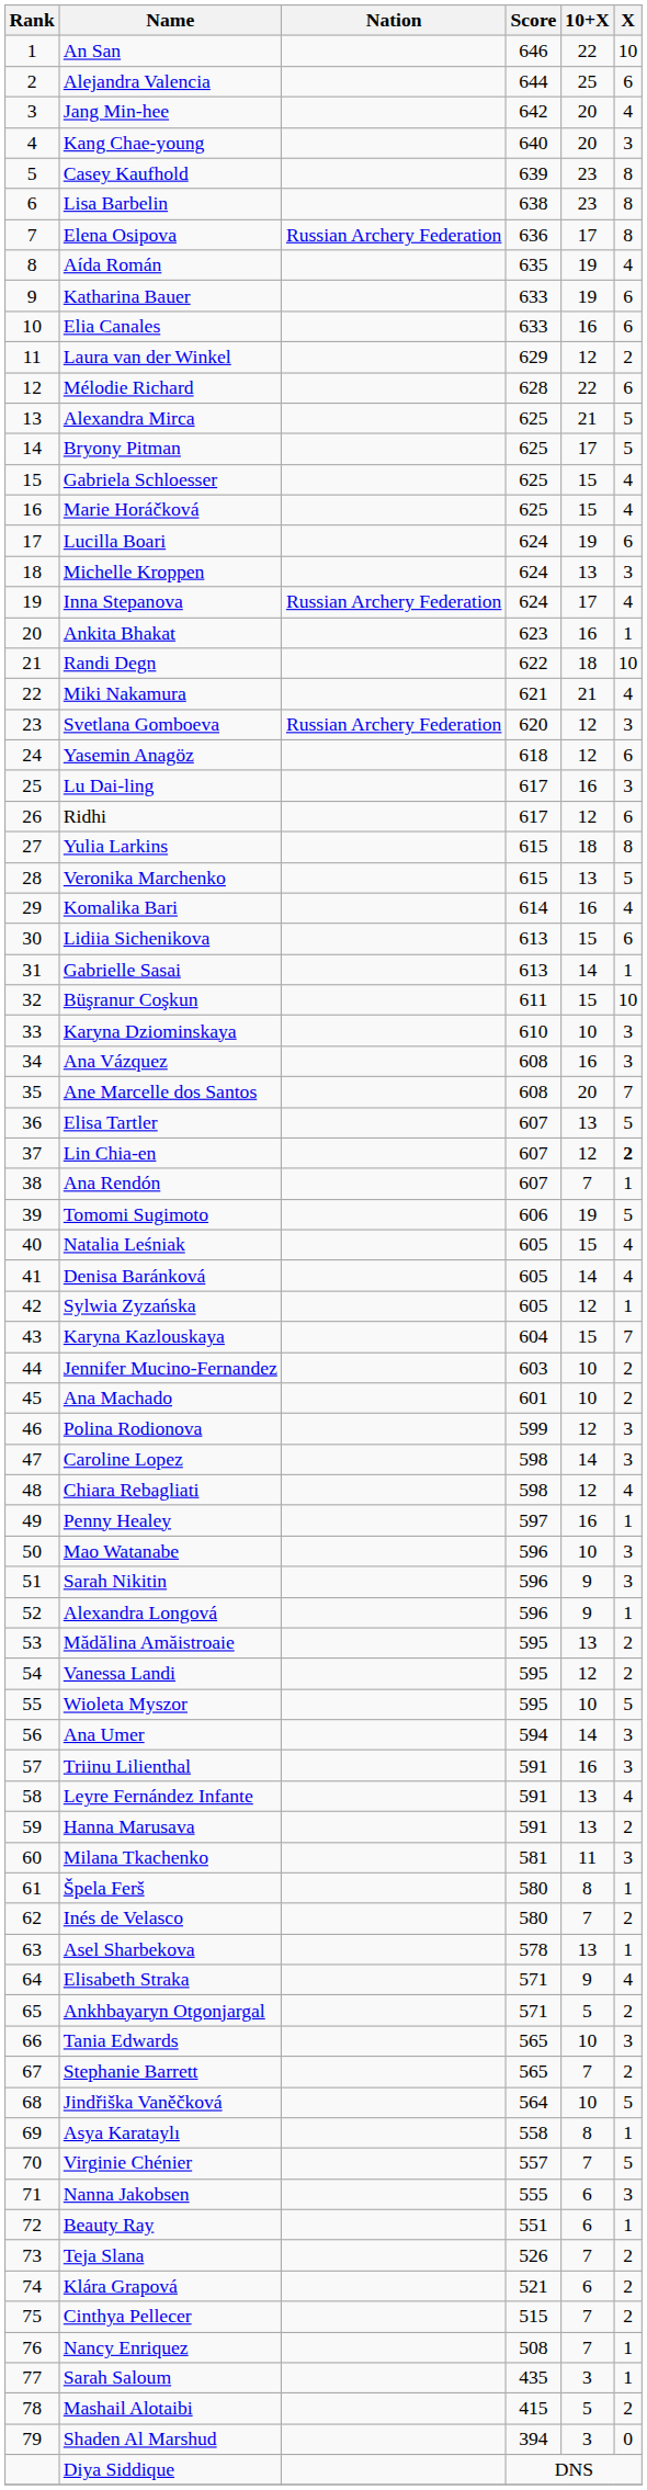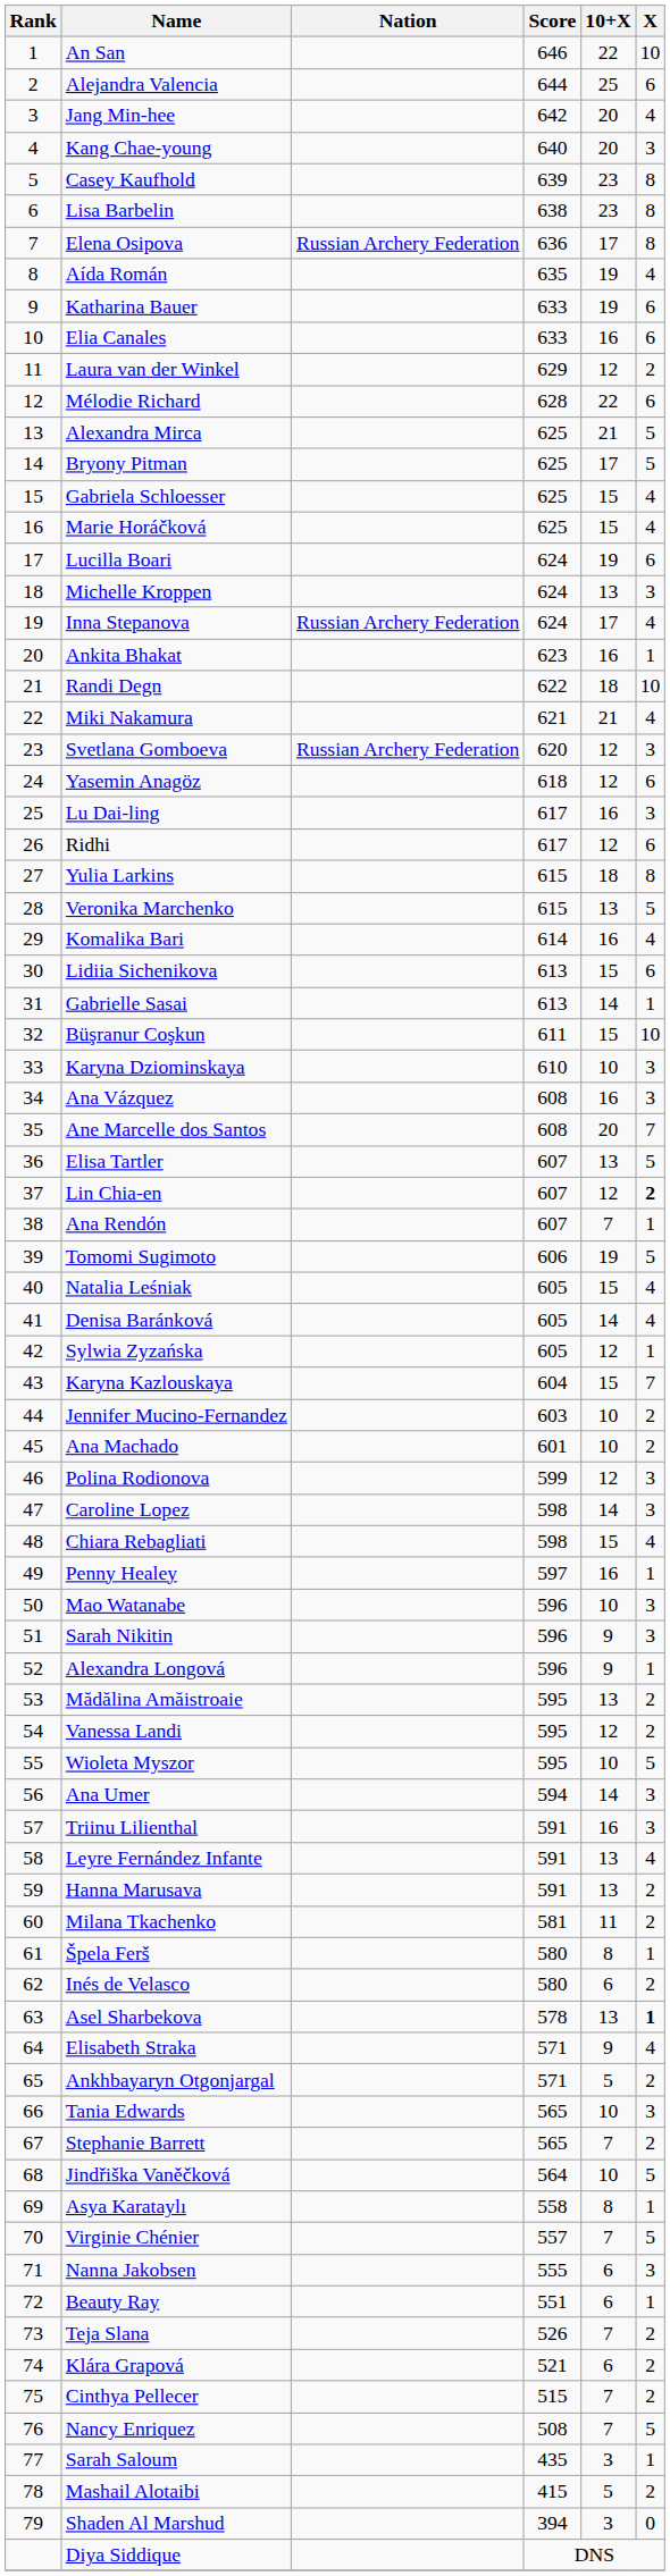 <table class="wikitable sortable" style="text-align:center">
 <tr>
 <th>Rank</th>
 <th>Name</th>
 <th>Nation</th>
 <th>Score</th>
 <th>10+X</th>
 <th>X</th>
 </tr>
 <tr>
 <td>1</td>
 <td align=left><a href='#'>An San</a></td>
 <td align=left></td>
 <td>646</td>
 <td>22</td>
 <td>10</td>
 </tr>
 <tr>
 <td>2</td>
 <td align=left><a href='#'>Alejandra Valencia</a></td>
 <td align=left></td>
 <td>644</td>
 <td>25</td>
 <td>6</td>
 </tr>
 <tr>
 <td>3</td>
 <td align=left><a href='#'>Jang Min-hee</a></td>
 <td align=left></td>
 <td>642</td>
 <td>20</td>
 <td>4</td>
 </tr>
 <tr>
 <td>4</td>
 <td align=left><a href='#'>Kang Chae-young</a></td>
 <td align=left></td>
 <td>640</td>
 <td>20</td>
 <td>3</td>
 </tr>
 <tr>
 <td>5</td>
 <td align=left><a href='#'>Casey Kaufhold</a></td>
 <td align=left></td>
 <td>639</td>
 <td>23</td>
 <td>8</td>
 </tr>
 <tr>
 <td>6</td>
 <td align=left><a href='#'>Lisa Barbelin</a></td>
 <td align=left></td>
 <td>638</td>
 <td>23</td>
 <td>8</td>
 </tr>
 <tr>
 <td>7</td>
 <td align=left><a href='#'>Elena Osipova</a></td>
 <td align=left><a href='#'>Russian Archery Federation</a></td>
 <td>636</td>
 <td>17</td>
 <td>8</td>
 </tr>
 <tr>
 <td>8</td>
 <td align=left><a href='#'>Aída Román</a></td>
 <td align=left></td>
 <td>635</td>
 <td>19</td>
 <td>4</td>
 </tr>
 <tr>
 <td>9</td>
 <td align=left><a href='#'>Katharina Bauer</a></td>
 <td align=left></td>
 <td>633</td>
 <td>19</td>
 <td>6</td>
 </tr>
 <tr>
 <td>10</td>
 <td align=left><a href='#'>Elia Canales</a></td>
 <td align=left></td>
 <td>633</td>
 <td>16</td>
 <td>6</td>
 </tr>
 <tr>
 <td>11</td>
 <td align=left><a href='#'>Laura van der Winkel</a></td>
 <td align=left></td>
 <td>629</td>
 <td>12</td>
 <td>2</td>
 </tr>
 <tr>
 <td>12</td>
 <td align=left><a href='#'>Mélodie Richard</a></td>
 <td align=left></td>
 <td>628</td>
 <td>22</td>
 <td>6</td>
 </tr>
 <tr>
 <td>13</td>
 <td align=left><a href='#'>Alexandra Mirca</a></td>
 <td align=left></td>
 <td>625</td>
 <td>21</td>
 <td>5</td>
 </tr>
 <tr>
 <td>14</td>
 <td align=left><a href='#'>Bryony Pitman</a></td>
 <td align=left></td>
 <td>625</td>
 <td>17</td>
 <td>5</td>
 </tr>
 <tr>
 <td>15</td>
 <td align=left><a href='#'>Gabriela Schloesser</a></td>
 <td align=left></td>
 <td>625</td>
 <td>15</td>
 <td>4</td>
 </tr>
 <tr>
 <td>16</td>
 <td align=left><a href='#'>Marie Horáčková</a></td>
 <td align=left></td>
 <td>625</td>
 <td>15</td>
 <td>4</td>
 </tr>
 <tr>
 <td>17</td>
 <td align=left><a href='#'>Lucilla Boari</a></td>
 <td align=left></td>
 <td>624</td>
 <td>19</td>
 <td>6</td>
 </tr>
 <tr>
 <td>18</td>
 <td align=left><a href='#'>Michelle Kroppen</a></td>
 <td align=left></td>
 <td>624</td>
 <td>13</td>
 <td>3</td>
 </tr>
 <tr>
 <td>19</td>
 <td align=left><a href='#'>Inna Stepanova</a></td>
 <td align=left><a href='#'>Russian Archery Federation</a></td>
 <td>624</td>
 <td>17</td>
 <td>4</td>
 </tr>
 <tr>
 <td>20</td>
 <td align=left><a href='#'>Ankita Bhakat</a></td>
 <td align=left></td>
 <td>623</td>
 <td>16</td>
 <td>1</td>
 </tr>
 <tr>
 <td>21</td>
 <td align=left><a href='#'>Randi Degn</a></td>
 <td align=left></td>
 <td>622</td>
 <td>18</td>
 <td>10</td>
 </tr>
 <tr>
 <td>22</td>
 <td align=left><a href='#'>Miki Nakamura</a></td>
 <td align=left></td>
 <td>621</td>
 <td>21</td>
 <td>4</td>
 </tr>
 <tr>
 <td>23</td>
 <td align=left><a href='#'>Svetlana Gomboeva</a></td>
 <td align=left><a href='#'>Russian Archery Federation</a></td>
 <td>620</td>
 <td>12</td>
 <td>3</td>
 </tr>
 <tr>
 <td>24</td>
 <td align=left><a href='#'>Yasemin Anagöz</a></td>
 <td align=left></td>
 <td>618</td>
 <td>12</td>
 <td>6</td>
 </tr>
 <tr>
 <td>25</td>
 <td align=left><a href='#'>Lu Dai-ling</a></td>
 <td align=left></td>
 <td>617</td>
 <td>16</td>
 <td>3</td>
 </tr>
 <tr>
 <td>26</td>
 <td align=left>Ridhi</td>
 <td align=left></td>
 <td>617</td>
 <td>12</td>
 <td>6</td>
 </tr>
 <tr>
 <td>27</td>
 <td align=left><a href='#'>Yulia Larkins</a></td>
 <td align=left></td>
 <td>615</td>
 <td>18</td>
 <td>8</td>
 </tr>
 <tr>
 <td>28</td>
 <td align=left><a href='#'>Veronika Marchenko</a></td>
 <td align=left></td>
 <td>615</td>
 <td>13</td>
 <td>5</td>
 </tr>
 <tr>
 <td>29</td>
 <td align=left><a href='#'>Komalika Bari</a></td>
 <td align=left></td>
 <td>614</td>
 <td>16</td>
 <td>4</td>
 </tr>
 <tr>
 <td>30</td>
 <td align=left><a href='#'>Lidiia Sichenikova</a></td>
 <td align=left></td>
 <td>613</td>
 <td>15</td>
 <td>6</td>
 </tr>
 <tr>
 <td>31</td>
 <td align=left><a href='#'>Gabrielle Sasai</a></td>
 <td align=left></td>
 <td>613</td>
 <td>14</td>
 <td>1</td>
 </tr>
 <tr>
 <td>32</td>
 <td align=left><a href='#'>Büşranur Coşkun</a></td>
 <td align=left></td>
 <td>611</td>
 <td>15</td>
 <td>10</td>
 </tr>
 <tr>
 <td>33</td>
 <td align=left><a href='#'>Karyna Dziominskaya</a></td>
 <td align=left></td>
 <td>610</td>
 <td>10</td>
 <td>3</td>
 </tr>
 <tr>
 <td>34</td>
 <td align=left><a href='#'>Ana Vázquez</a></td>
 <td align=left></td>
 <td>608</td>
 <td>16</td>
 <td>3</td>
 </tr>
 <tr>
 <td>35</td>
 <td align=left><a href='#'>Ane Marcelle dos Santos</a></td>
 <td align=left></td>
 <td>608</td>
 <td>20</td>
 <td>7</td>
 </tr>
 <tr>
 <td>36</td>
 <td align=left><a href='#'>Elisa Tartler</a></td>
 <td align=left></td>
 <td>607</td>
 <td>13</td>
 <td>5</td>
 </tr>
 <tr>
 <td>37</td>
 <td align=left><a href='#'>Lin Chia-en</a></td>
 <td align=left></td>
 <td>607</td>
 <td>12</td>
 <td><strong>2</strong></td>
 </tr>
 <tr>
 <td>38</td>
 <td align=left><a href='#'>Ana Rendón</a></td>
 <td align=left></td>
 <td>607</td>
 <td>7</td>
 <td>1</td>
 </tr>
 <tr>
 <td>39</td>
 <td align=left><a href='#'>Tomomi Sugimoto</a></td>
 <td align=left></td>
 <td>606</td>
 <td>19</td>
 <td>5</td>
 </tr>
 <tr>
 <td>40</td>
 <td align=left><a href='#'>Natalia Leśniak</a></td>
 <td align=left></td>
 <td>605</td>
 <td>15</td>
 <td>4</td>
 </tr>
 <tr>
 <td>41</td>
 <td align=left><a href='#'>Denisa Baránková</a></td>
 <td align=left></td>
 <td>605</td>
 <td>14</td>
 <td>4</td>
 </tr>
 <tr>
 <td>42</td>
 <td align=left><a href='#'>Sylwia Zyzańska</a></td>
 <td align=left></td>
 <td>605</td>
 <td>12</td>
 <td>1</td>
 </tr>
 <tr>
 <td>43</td>
 <td align=left><a href='#'>Karyna Kazlouskaya</a></td>
 <td align=left></td>
 <td>604</td>
 <td>15</td>
 <td>7</td>
 </tr>
 <tr>
 <td>44</td>
 <td align=left><a href='#'>Jennifer Mucino-Fernandez</a></td>
 <td align=left></td>
 <td>603</td>
 <td>10</td>
 <td>2</td>
 </tr>
 <tr>
 <td>45</td>
 <td align=left><a href='#'>Ana Machado</a></td>
 <td align=left></td>
 <td>601</td>
 <td>10</td>
 <td>2</td>
 </tr>
 <tr>
 <td>46</td>
 <td align=left><a href='#'>Polina Rodionova</a></td>
 <td align=left></td>
 <td>599</td>
 <td>12</td>
 <td>3</td>
 </tr>
 <tr>
 <td>47</td>
 <td align=left><a href='#'>Caroline Lopez</a></td>
 <td align=left></td>
 <td>598</td>
 <td>14</td>
 <td>3</td>
 </tr>
 <tr>
 <td>48</td>
 <td align=left><a href='#'>Chiara Rebagliati</a></td>
 <td align=left></td>
 <td>598</td>
-<td>12</td>
+<td>15</td>
 <td>4</td>
 </tr>
 <tr>
 <td>49</td>
 <td align=left><a href='#'>Penny Healey</a></td>
 <td align=left></td>
 <td>597</td>
 <td>16</td>
 <td>1</td>
 </tr>
 <tr>
 <td>50</td>
 <td align=left><a href='#'>Mao Watanabe</a></td>
 <td align=left></td>
 <td>596</td>
 <td>10</td>
 <td>3</td>
 </tr>
 <tr>
 <td>51</td>
 <td align=left><a href='#'>Sarah Nikitin</a></td>
 <td align=left></td>
 <td>596</td>
 <td>9</td>
 <td>3</td>
 </tr>
 <tr>
 <td>52</td>
 <td align=left><a href='#'>Alexandra Longová</a></td>
 <td align=left></td>
 <td>596</td>
 <td>9</td>
 <td>1</td>
 </tr>
 <tr>
 <td>53</td>
 <td align=left><a href='#'>Mădălina Amăistroaie</a></td>
 <td align=left></td>
 <td>595</td>
 <td>13</td>
 <td>2</td>
 </tr>
 <tr>
 <td>54</td>
 <td align=left><a href='#'>Vanessa Landi</a></td>
 <td align=left></td>
 <td>595</td>
 <td>12</td>
 <td>2</td>
 </tr>
 <tr>
 <td>55</td>
 <td align=left><a href='#'>Wioleta Myszor</a></td>
 <td align=left></td>
 <td>595</td>
 <td>10</td>
 <td>5</td>
 </tr>
 <tr>
 <td>56</td>
 <td align=left><a href='#'>Ana Umer</a></td>
 <td align=left></td>
 <td>594</td>
 <td>14</td>
 <td>3</td>
 </tr>
 <tr>
 <td>57</td>
 <td align=left><a href='#'>Triinu Lilienthal</a></td>
 <td align=left></td>
 <td>591</td>
 <td>16</td>
 <td>3</td>
 </tr>
 <tr>
 <td>58</td>
 <td align=left><a href='#'>Leyre Fernández Infante</a></td>
 <td align=left></td>
 <td>591</td>
 <td>13</td>
 <td>4</td>
 </tr>
 <tr>
 <td>59</td>
 <td align=left><a href='#'>Hanna Marusava</a></td>
 <td align=left></td>
 <td>591</td>
 <td>13</td>
 <td>2</td>
 </tr>
 <tr>
 <td>60</td>
 <td align=left><a href='#'>Milana Tkachenko</a></td>
 <td align=left></td>
 <td>581</td>
 <td>11</td>
-<td>3</td>
+<td>2</td>
 </tr>
 <tr>
 <td>61</td>
 <td align=left><a href='#'>Špela Ferš</a></td>
 <td align=left></td>
 <td>580</td>
 <td>8</td>
 <td>1</td>
 </tr>
 <tr>
 <td>62</td>
 <td align=left><a href='#'>Inés de Velasco</a></td>
 <td align=left></td>
 <td>580</td>
-<td>7</td>
+<td>6</td>
 <td>2</td>
 </tr>
 <tr>
 <td>63</td>
 <td align=left><a href='#'>Asel Sharbekova</a></td>
 <td align=left></td>
 <td>578</td>
 <td>13</td>
-<td>1</td>
+<td><strong>1</strong></td>
 </tr>
 <tr>
 <td>64</td>
 <td align=left><a href='#'>Elisabeth Straka</a></td>
 <td align=left></td>
 <td>571</td>
 <td>9</td>
 <td>4</td>
 </tr>
 <tr>
 <td>65</td>
 <td align=left><a href='#'>Ankhbayaryn Otgonjargal</a></td>
 <td align=left></td>
 <td>571</td>
 <td>5</td>
 <td>2</td>
 </tr>
 <tr>
 <td>66</td>
 <td align=left><a href='#'>Tania Edwards</a></td>
 <td align=left></td>
 <td>565</td>
 <td>10</td>
 <td>3</td>
 </tr>
 <tr>
 <td>67</td>
 <td align=left><a href='#'>Stephanie Barrett</a></td>
 <td align=left></td>
 <td>565</td>
 <td>7</td>
 <td>2</td>
 </tr>
 <tr>
 <td>68</td>
 <td align=left><a href='#'>Jindřiška Vaněčková</a></td>
 <td align=left></td>
 <td>564</td>
 <td>10</td>
 <td>5</td>
 </tr>
 <tr>
 <td>69</td>
 <td align=left><a href='#'>Asya Karataylı</a></td>
 <td align=left></td>
 <td>558</td>
 <td>8</td>
 <td>1</td>
 </tr>
 <tr>
 <td>70</td>
 <td align=left><a href='#'>Virginie Chénier</a></td>
 <td align=left></td>
 <td>557</td>
 <td>7</td>
 <td>5</td>
 </tr>
 <tr>
 <td>71</td>
 <td align=left><a href='#'>Nanna Jakobsen</a></td>
 <td align=left></td>
 <td>555</td>
 <td>6</td>
 <td>3</td>
 </tr>
 <tr>
 <td>72</td>
 <td align=left><a href='#'>Beauty Ray</a></td>
 <td align=left></td>
 <td>551</td>
 <td>6</td>
 <td>1</td>
 </tr>
 <tr>
 <td>73</td>
 <td align=left><a href='#'>Teja Slana</a></td>
 <td align=left></td>
 <td>526</td>
 <td>7</td>
 <td>2</td>
 </tr>
 <tr>
 <td>74</td>
 <td align=left><a href='#'>Klára Grapová</a></td>
 <td align=left></td>
 <td>521</td>
 <td>6</td>
 <td>2</td>
 </tr>
 <tr>
 <td>75</td>
 <td align=left><a href='#'>Cinthya Pellecer</a></td>
 <td align=left></td>
 <td>515</td>
 <td>7</td>
 <td>2</td>
 </tr>
 <tr>
 <td>76</td>
 <td align=left><a href='#'>Nancy Enriquez</a></td>
 <td align=left></td>
 <td>508</td>
 <td>7</td>
-<td>1</td>
+<td>5</td>
 </tr>
 <tr>
 <td>77</td>
 <td align=left><a href='#'>Sarah Saloum</a></td>
 <td align=left></td>
 <td>435</td>
 <td>3</td>
 <td>1</td>
 </tr>
 <tr>
 <td>78</td>
 <td align=left><a href='#'>Mashail Alotaibi</a></td>
 <td align=left></td>
 <td>415</td>
 <td>5</td>
 <td>2</td>
 </tr>
 <tr>
 <td>79</td>
 <td align=left><a href='#'>Shaden Al Marshud</a></td>
 <td align=left></td>
 <td>394</td>
 <td>3</td>
 <td>0</td>
 </tr>
 <tr>
 <td></td>
 <td align=left><a href='#'>Diya Siddique</a></td>
 <td align=left></td>
 <td colspan=3>DNS</td>
 </tr>
 <tr>
 </tr>
 </table>
